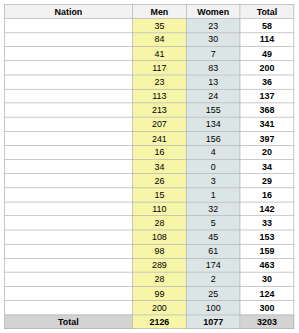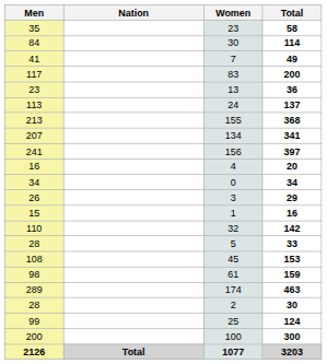 <table class="wikitable sortable" style="border:1px solid #AAAAAA;font-size:90%">
 <tr bgcolor="#EFEFEF">
+<th width=80> Men</th>
 <th width=200>Nation</th>
-<th width=80> Men</th>
 <th width=80> Women</th>
 <th width=80>Total</th>
 </tr>
 <tr align="center" valign="top" bgcolor="#FFFFFF">
+<td style="background:#F7F6A8;">35</td>
 <td align="left"></td>
-<td style="background:#F7F6A8;">35</td>
 <td style="background:#DCE5E5;">23</td>
 <td><strong>58</strong></td>
 </tr>
 <tr align="center" valign="top" bgcolor="#FFFFFF">
+<td style="background:#F7F6A8;">84</td>
 <td align="left"></td>
-<td style="background:#F7F6A8;">84</td>
 <td style="background:#DCE5E5;">30</td>
 <td><strong>114</strong></td>
 </tr>
 <tr align="center" valign="top" bgcolor="#FFFFFF">
+<td style="background:#F7F6A8;">41</td>
 <td align="left"></td>
-<td style="background:#F7F6A8;">41</td>
 <td style="background:#DCE5E5;">7</td>
 <td><strong>49</strong></td>
 </tr>
 <tr align="center" valign="top" bgcolor="#FFFFFF">
+<td style="background:#F7F6A8;">117</td>
 <td align="left"></td>
-<td style="background:#F7F6A8;">117</td>
 <td style="background:#DCE5E5;">83</td>
 <td><strong>200</strong></td>
 </tr>
 <tr align="center" valign="top" bgcolor="#FFFFFF">
+<td style="background:#F7F6A8;">23</td>
 <td align="left"></td>
-<td style="background:#F7F6A8;">23</td>
 <td style="background:#DCE5E5;">13</td>
 <td><strong>36</strong></td>
 </tr>
 <tr align="center" valign="top" bgcolor="#FFFFFF">
+<td style="background:#F7F6A8;">113</td>
 <td align="left"></td>
-<td style="background:#F7F6A8;">113</td>
 <td style="background:#DCE5E5;">24</td>
 <td><strong>137</strong></td>
 </tr>
 <tr align="center" valign="top" bgcolor="#FFFFFF">
+<td style="background:#F7F6A8;">213</td>
 <td align="left"></td>
-<td style="background:#F7F6A8;">213</td>
 <td style="background:#DCE5E5;">155</td>
 <td><strong>368</strong></td>
 </tr>
 <tr align="center" valign="top" bgcolor="#FFFFFF">
+<td style="background:#F7F6A8;">207</td>
 <td align="left"></td>
-<td style="background:#F7F6A8;">207</td>
 <td style="background:#DCE5E5;">134</td>
 <td><strong>341</strong></td>
 </tr>
 <tr align="center" valign="top" bgcolor="#FFFFFF">
+<td style="background:#F7F6A8;">241</td>
 <td align="left"></td>
-<td style="background:#F7F6A8;">241</td>
 <td style="background:#DCE5E5;">156</td>
 <td><strong>397</strong></td>
 </tr>
 <tr align="center" valign="top" bgcolor="#FFFFFF">
+<td style="background:#F7F6A8;">16</td>
 <td align="left"></td>
-<td style="background:#F7F6A8;">16</td>
 <td style="background:#DCE5E5;">4</td>
 <td><strong>20</strong></td>
 </tr>
 <tr align="center" valign="top" bgcolor="#FFFFFF">
+<td style="background:#F7F6A8;">34</td>
 <td align="left"></td>
-<td style="background:#F7F6A8;">34</td>
 <td style="background:#DCE5E5;">0</td>
 <td><strong>34</strong></td>
 </tr>
 <tr align="center" valign="top" bgcolor="#FFFFFF">
+<td style="background:#F7F6A8;">26</td>
 <td align="left"></td>
-<td style="background:#F7F6A8;">26</td>
 <td style="background:#DCE5E5;">3</td>
 <td><strong>29</strong></td>
 </tr>
 <tr align="center" valign="top" bgcolor="#FFFFFF">
+<td style="background:#F7F6A8;">15</td>
 <td align="left"></td>
-<td style="background:#F7F6A8;">15</td>
 <td style="background:#DCE5E5;">1</td>
 <td><strong>16</strong></td>
 </tr>
 <tr align="center" valign="top" bgcolor="#FFFFFF">
+<td style="background:#F7F6A8;">110</td>
 <td align="left"></td>
-<td style="background:#F7F6A8;">110</td>
 <td style="background:#DCE5E5;">32</td>
 <td><strong>142</strong></td>
 </tr>
 <tr align="center" valign="top" bgcolor="#FFFFFF">
+<td style="background:#F7F6A8;">28</td>
 <td align="left"></td>
-<td style="background:#F7F6A8;">28</td>
 <td style="background:#DCE5E5;">5</td>
 <td><strong>33</strong></td>
 </tr>
 <tr align="center" valign="top" bgcolor="#FFFFFF">
+<td style="background:#F7F6A8;">108</td>
 <td align="left"></td>
-<td style="background:#F7F6A8;">108</td>
 <td style="background:#DCE5E5;">45</td>
 <td><strong>153</strong></td>
 </tr>
 <tr align="center" valign="top" bgcolor="#FFFFFF">
+<td style="background:#F7F6A8;">98</td>
 <td align="left"></td>
-<td style="background:#F7F6A8;">98</td>
 <td style="background:#DCE5E5;">61</td>
 <td><strong>159</strong></td>
 </tr>
 <tr align="center" valign="top" bgcolor="#FFFFFF">
+<td style="background:#F7F6A8;">289</td>
 <td align="left"></td>
-<td style="background:#F7F6A8;">289</td>
 <td style="background:#DCE5E5;">174</td>
 <td><strong>463</strong></td>
 </tr>
 <tr align="center" valign="top" bgcolor="#FFFFFF">
+<td style="background:#F7F6A8;">28</td>
 <td align="left"></td>
-<td style="background:#F7F6A8;">28</td>
 <td style="background:#DCE5E5;">2</td>
 <td><strong>30</strong></td>
 </tr>
 <tr align="center" valign="top" bgcolor="#FFFFFF">
+<td style="background:#F7F6A8;">99</td>
 <td align="left"></td>
-<td style="background:#F7F6A8;">99</td>
 <td style="background:#DCE5E5;">25</td>
 <td><strong>124</strong></td>
 </tr>
 <tr align="center" valign="top" bgcolor="#FFFFFF">
+<td style="background:#F7F6A8;">200</td>
 <td align="left"></td>
-<td style="background:#F7F6A8;">200</td>
 <td style="background:#DCE5E5;">100</td>
 <td><strong>300</strong></td>
 </tr>
 <tr align="center">
+<td style="background:#F7F6A8;"><strong>2126</strong></td>
 <td colspan="1" bgcolor=D3D3D3><strong>Total</strong></td>
-<td style="background:#F7F6A8;"><strong>2126</strong></td>
 <td style="background:#DCE5E5;"><strong>1077</strong></td>
 <td bgcolor=D3D3D3><strong>3203</strong></td>
 </tr>
 </table>
